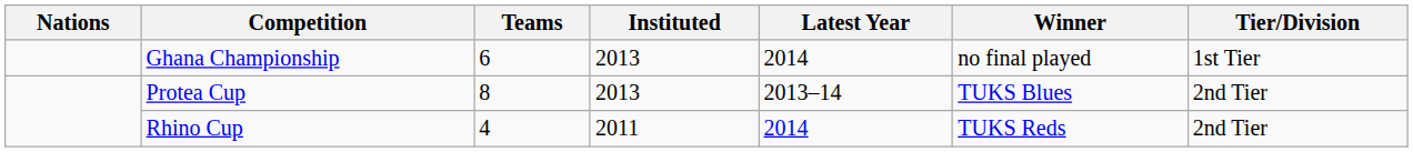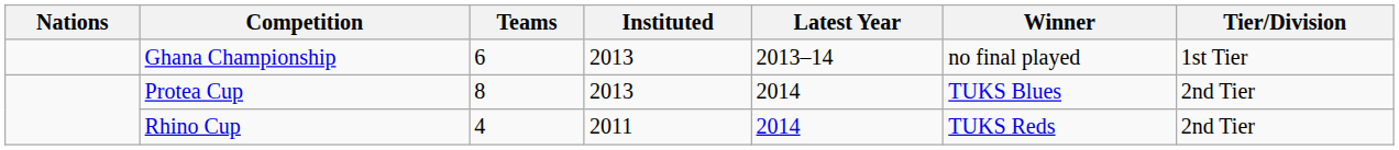 <table class="wikitable" width=80%>
 <tr>
 <th>Nations</th>
 <th>Competition</th>
 <th>Teams</th>
 <th>Instituted</th>
 <th>Latest Year</th>
 <th>Winner</th>
 <th>Tier/Division</th>
 </tr>
 <tr>
 <td rowspan="1"></td>
 <td><a href='#'>Ghana Championship</a></td>
 <td>6</td>
 <td>2013</td>
-<td>2014</td>
+<td>2013–14</td>
 <td>no final played</td>
 <td> 1st Tier</td>
 </tr>
 <tr>
 <td rowspan="2"></td>
 <td><a href='#'>Protea Cup</a></td>
 <td>8</td>
 <td>2013</td>
-<td>2013–14</td>
+<td>2014</td>
 <td> <a href='#'>TUKS Blues</a></td>
 <td> 2nd Tier</td>
 </tr>
 <tr>
 <td><a href='#'>Rhino Cup</a></td>
 <td>4</td>
 <td>2011</td>
 <td><a href='#'>2014</a></td>
 <td> <a href='#'>TUKS Reds</a></td>
 <td> 2nd Tier</td>
 </tr>
 </table>
